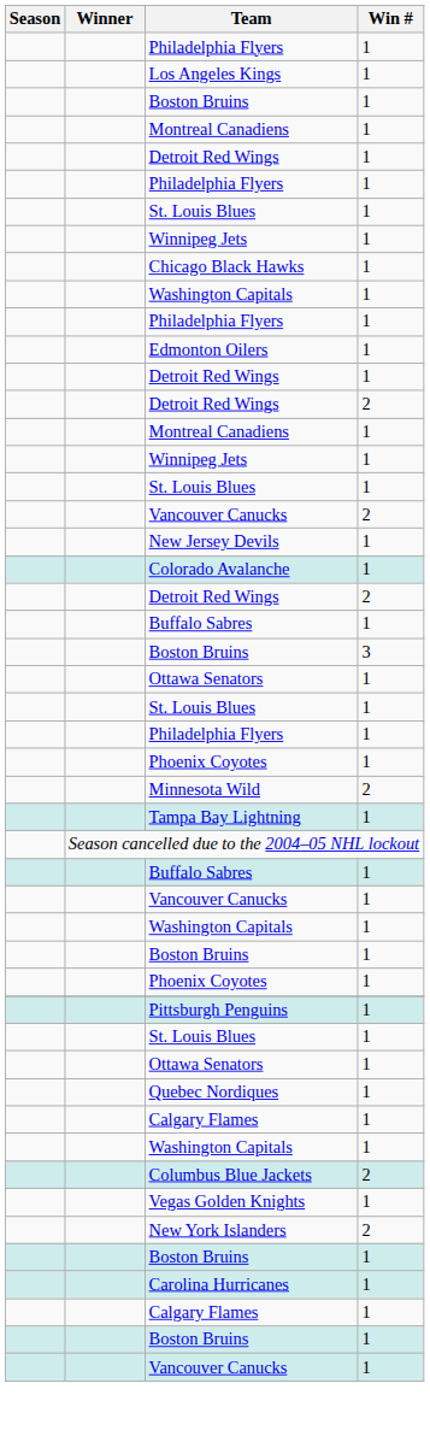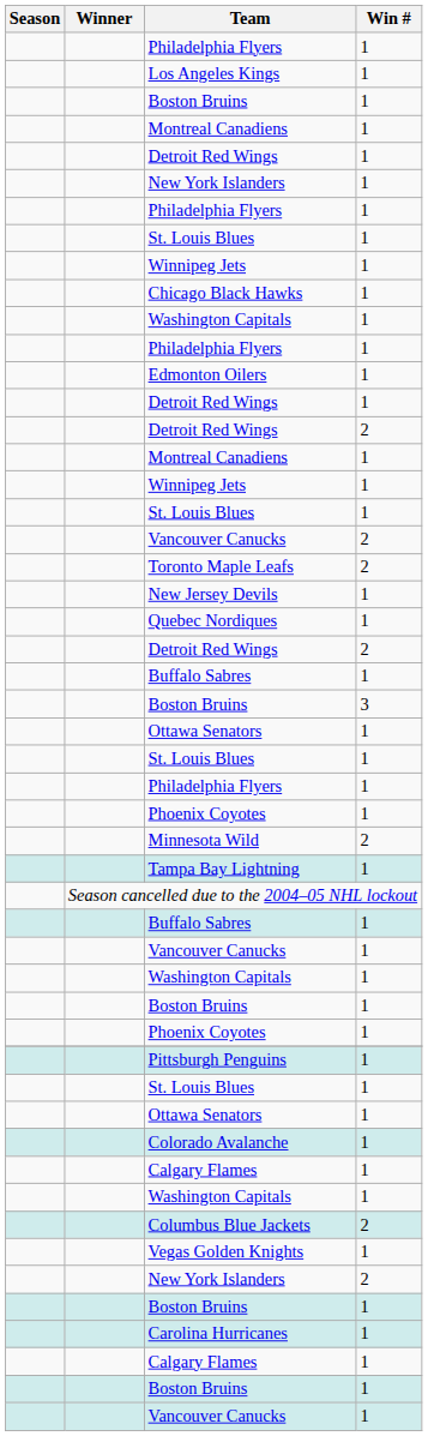 <table class="wikitable sortable">
 <tr>
 <th scope="col">Season</th>
 <th scope="col">Winner</th>
 <th scope="col">Team</th>
 <th scope="col">Win #</th>
 </tr>
 <tr>
 <td></td>
 <td></td>
 <td><a href='#'>Philadelphia Flyers</a></td>
 <td>1</td>
 </tr>
 <tr>
 <td></td>
 <td></td>
 <td><a href='#'>Los Angeles Kings</a></td>
 <td>1</td>
 </tr>
 <tr>
 <td></td>
 <td></td>
 <td><a href='#'>Boston Bruins</a></td>
 <td>1</td>
 </tr>
 <tr>
 <td></td>
 <td></td>
 <td><a href='#'>Montreal Canadiens</a></td>
 <td>1</td>
 </tr>
 <tr>
 <td></td>
 <td></td>
 <td><a href='#'>Detroit Red Wings</a></td>
+<td>1</td>
+</tr>
+<tr>
+<td></td>
+<td></td>
+<td><a href='#'>New York Islanders</a></td>
 <td>1</td>
 </tr>
 <tr>
 <td></td>
 <td></td>
 <td><a href='#'>Philadelphia Flyers</a></td>
 <td>1</td>
 </tr>
 <tr>
 <td></td>
 <td></td>
 <td><a href='#'>St. Louis Blues</a></td>
 <td>1</td>
 </tr>
 <tr>
 <td></td>
 <td></td>
 <td><a href='#'>Winnipeg Jets</a></td>
 <td>1</td>
 </tr>
 <tr>
 <td></td>
 <td></td>
 <td><a href='#'>Chicago Black Hawks</a></td>
 <td>1</td>
 </tr>
 <tr>
 <td></td>
 <td></td>
 <td><a href='#'>Washington Capitals</a></td>
 <td>1</td>
 </tr>
 <tr>
 <td></td>
 <td></td>
 <td><a href='#'>Philadelphia Flyers</a></td>
 <td>1</td>
 </tr>
 <tr>
 <td></td>
 <td></td>
 <td><a href='#'>Edmonton Oilers</a></td>
 <td>1</td>
 </tr>
 <tr>
 <td></td>
 <td></td>
 <td><a href='#'>Detroit Red Wings</a></td>
 <td>1</td>
 </tr>
 <tr>
 <td></td>
 <td></td>
 <td><a href='#'>Detroit Red Wings</a></td>
 <td>2</td>
 </tr>
 <tr>
 <td></td>
 <td></td>
 <td><a href='#'>Montreal Canadiens</a></td>
 <td>1</td>
 </tr>
 <tr>
 <td></td>
 <td></td>
 <td><a href='#'>Winnipeg Jets</a></td>
 <td>1</td>
 </tr>
 <tr>
 <td></td>
 <td></td>
 <td><a href='#'>St. Louis Blues</a></td>
 <td>1</td>
 </tr>
 <tr>
 <td></td>
 <td></td>
 <td><a href='#'>Vancouver Canucks</a></td>
 <td>2</td>
 </tr>
 <tr>
 <td></td>
 <td></td>
+<td><a href='#'>Toronto Maple Leafs</a></td>
+<td>2</td>
+</tr>
+<tr>
+<td></td>
+<td></td>
 <td><a href='#'>New Jersey Devils</a></td>
 <td>1</td>
 </tr>
-<tr bgcolor="#CFECEC">
+<tr>
 <td></td>
 <td></td>
-<td><a href='#'>Colorado Avalanche</a></td>
+<td><a href='#'>Quebec Nordiques</a></td>
 <td>1</td>
 </tr>
 <tr>
 <td></td>
 <td></td>
 <td><a href='#'>Detroit Red Wings</a></td>
 <td>2</td>
 </tr>
 <tr>
 <td></td>
 <td></td>
 <td><a href='#'>Buffalo Sabres</a></td>
 <td>1</td>
 </tr>
 <tr>
 <td></td>
 <td></td>
 <td><a href='#'>Boston Bruins</a></td>
 <td>3</td>
 </tr>
 <tr>
 <td></td>
 <td></td>
 <td><a href='#'>Ottawa Senators</a></td>
 <td>1</td>
 </tr>
 <tr>
 <td></td>
 <td></td>
 <td><a href='#'>St. Louis Blues</a></td>
 <td>1</td>
 </tr>
 <tr>
 <td></td>
 <td></td>
 <td><a href='#'>Philadelphia Flyers</a></td>
 <td>1</td>
 </tr>
 <tr>
 <td></td>
 <td></td>
 <td><a href='#'>Phoenix Coyotes</a></td>
 <td>1</td>
 </tr>
 <tr>
 <td></td>
 <td></td>
 <td><a href='#'>Minnesota Wild</a></td>
 <td>2</td>
 </tr>
 <tr bgcolor="#CFECEC">
 <td></td>
 <td></td>
 <td><a href='#'>Tampa Bay Lightning</a></td>
 <td>1</td>
 </tr>
 <tr>
 <td></td>
 <td colspan=3 align="center"><em>Season cancelled due to the <a href='#'>2004–05 NHL lockout</a></em></td>
 </tr>
 <tr bgcolor="#CFECEC">
 <td></td>
 <td></td>
 <td><a href='#'>Buffalo Sabres</a></td>
 <td>1</td>
 </tr>
 <tr>
 <td></td>
 <td></td>
 <td><a href='#'>Vancouver Canucks</a></td>
 <td>1</td>
 </tr>
 <tr>
 <td></td>
 <td></td>
 <td><a href='#'>Washington Capitals</a></td>
 <td>1</td>
 </tr>
 <tr>
 <td></td>
 <td></td>
 <td><a href='#'>Boston Bruins</a></td>
 <td>1</td>
 </tr>
 <tr>
 <td></td>
 <td></td>
 <td><a href='#'>Phoenix Coyotes</a></td>
 <td>1</td>
 </tr>
 <tr>
 </tr>
 <tr bgcolor="#CFECEC">
 <td></td>
 <td></td>
 <td><a href='#'>Pittsburgh Penguins</a></td>
 <td>1</td>
 </tr>
 <tr>
 <td></td>
 <td></td>
 <td><a href='#'>St. Louis Blues</a></td>
 <td>1</td>
 </tr>
 <tr>
 <td></td>
 <td></td>
 <td><a href='#'>Ottawa Senators</a></td>
 <td>1</td>
 </tr>
-<tr>
+<tr bgcolor="#CFECEC">
 <td></td>
 <td></td>
-<td><a href='#'>Quebec Nordiques</a></td>
+<td><a href='#'>Colorado Avalanche</a></td>
 <td>1</td>
 </tr>
 <tr>
 <td></td>
 <td></td>
 <td><a href='#'>Calgary Flames</a></td>
 <td>1</td>
 </tr>
 <tr>
 <td></td>
 <td></td>
 <td><a href='#'>Washington Capitals</a></td>
 <td>1</td>
 </tr>
 <tr bgcolor="#CFECEC">
 <td></td>
 <td></td>
 <td><a href='#'>Columbus Blue Jackets</a></td>
 <td>2</td>
 </tr>
 <tr>
 <td></td>
 <td></td>
 <td><a href='#'>Vegas Golden Knights</a></td>
 <td>1</td>
 </tr>
 <tr>
 <td></td>
 <td></td>
 <td><a href='#'>New York Islanders</a></td>
 <td>2</td>
 </tr>
 <tr bgcolor="#CFECEC">
 <td></td>
 <td></td>
 <td><a href='#'>Boston Bruins</a></td>
 <td>1</td>
 </tr>
 <tr bgcolor="#CFECEC">
 <td></td>
 <td></td>
 <td><a href='#'>Carolina Hurricanes</a></td>
 <td>1</td>
 </tr>
 <tr>
 <td></td>
 <td></td>
 <td><a href='#'>Calgary Flames</a></td>
 <td>1</td>
 </tr>
 <tr bgcolor="#CFECEC">
 <td></td>
 <td></td>
 <td><a href='#'>Boston Bruins</a></td>
 <td>1</td>
 </tr>
 <tr bgcolor="#CFECEC">
 <td></td>
 <td></td>
 <td><a href='#'>Vancouver Canucks</a></td>
 <td>1</td>
 </tr>
 </table>
